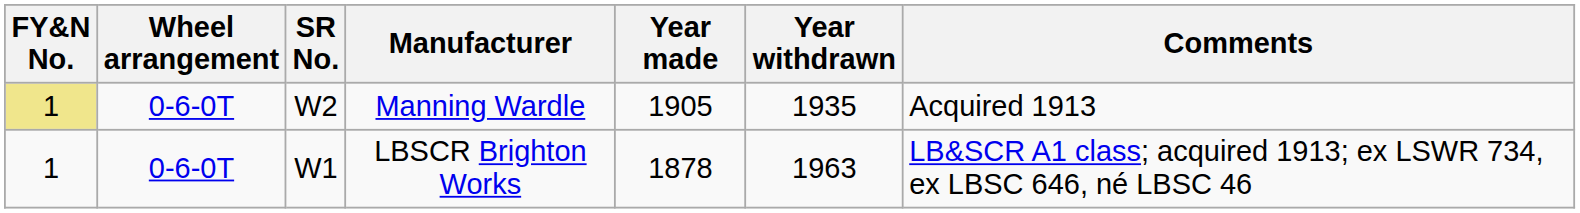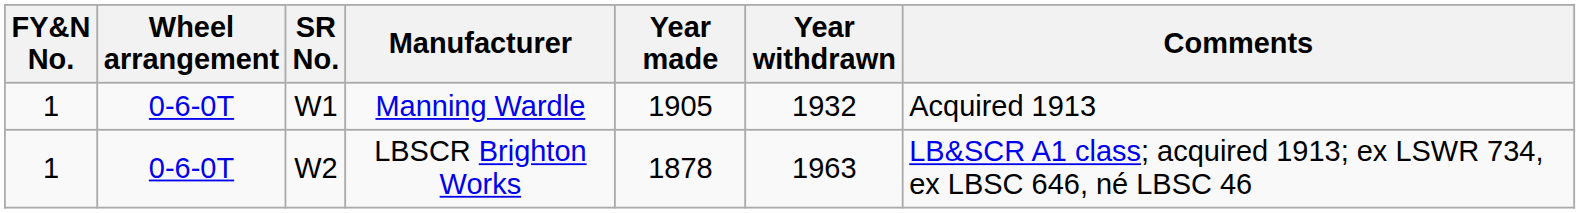 <table class="wikitable" style="text-align:center">
 <tr>
 <th>FY&N<br>No.</th>
 <th>Wheel<br>arrangement</th>
 <th>SR<br>No.</th>
 <th>Manufacturer</th>
 <th>Year made</th>
 <th>Year<br>withdrawn</th>
 <th>Comments</th>
 </tr>
 <tr>
-<td style="background: khaki;">1</td>
+<td>1</td>
 <td><a href='#'>0-6-0T</a></td>
-<td>W2</td>
+<td>W1</td>
 <td><a href='#'>Manning Wardle</a></td>
 <td>1905</td>
-<td>1935</td>
+<td>1932</td>
 <td align=left>Acquired 1913</td>
 </tr>
 <tr>
 <td>1</td>
 <td><a href='#'>0-6-0T</a></td>
-<td>W1</td>
+<td>W2</td>
 <td>LBSCR <a href='#'>Brighton Works</a></td>
 <td>1878</td>
 <td>1963</td>
 <td align=left><a href='#'>LB&SCR A1 class</a>; acquired 1913; ex LSWR 734, ex LBSC 646, né LBSC 46</td>
 </tr>
 </table>
